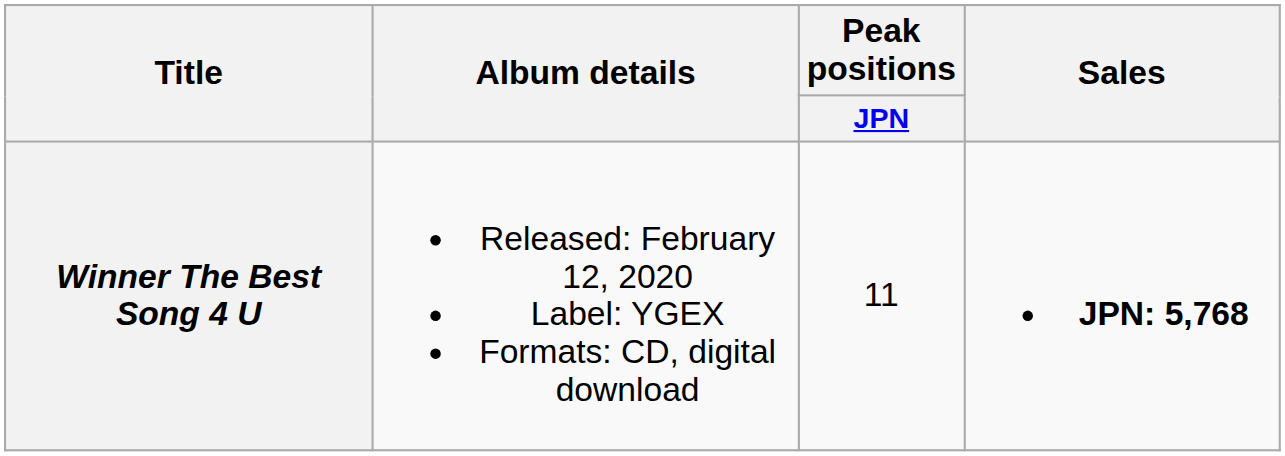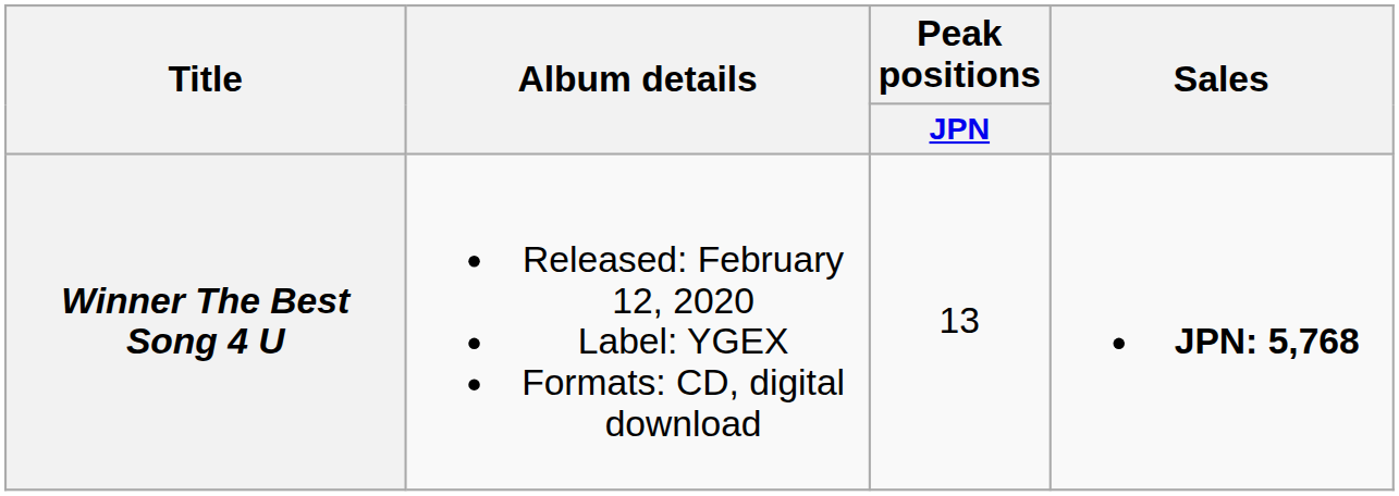 <table class="wikitable plainrowheaders" style="text-align:center;">
 <tr>
 <th scope="col" rowspan="2" style="width:21em;">Title</th>
 <th rowspan="2" style="width:20em;">Album details</th>
 <th scope="col" colspan="1">Peak positions</th>
 <th scope="col" rowspan="2" style="width:14.8em;">Sales</th>
 </tr>
 <tr>
 <th scope="col" style="width:3em;font-size:85%;"><a href='#'>JPN</a><br></th>
 </tr>
 <tr>
 <th scope="row"><em>Winner The Best Song 4 U</em></th>
 <td><br><ul><li>Released: February 12, 2020</li><li>Label: YGEX</li><li>Formats: CD, digital download</li></ul></td>
-<td>11</td>
+<td>13</td>
 <td><strong><br><ul><li>JPN: 5,768</li></ul></strong></td>
 </tr>
 </table>
